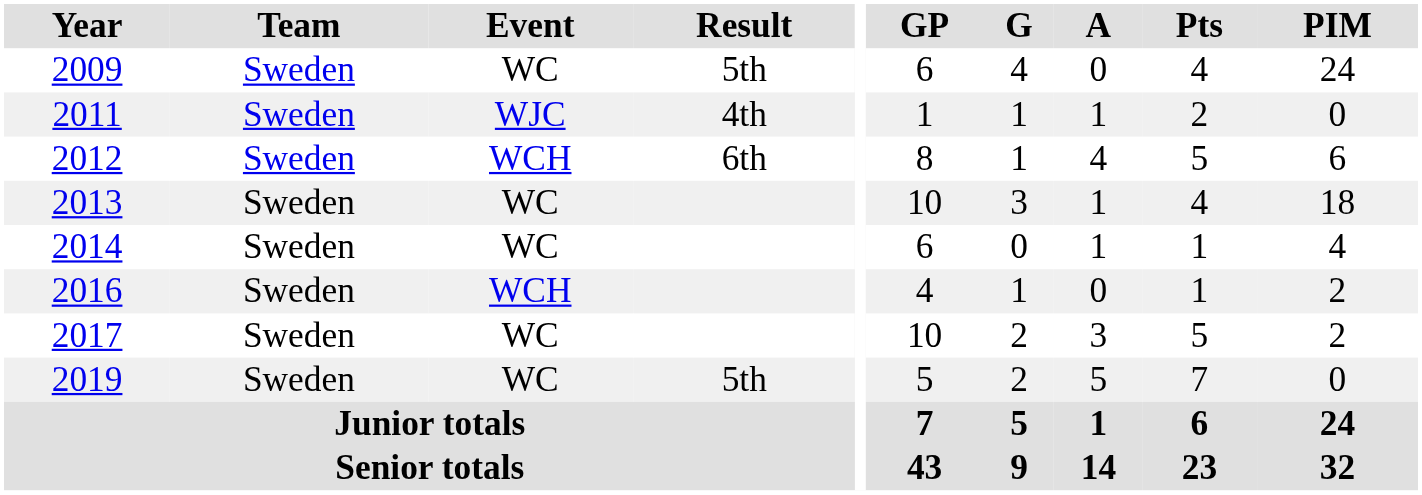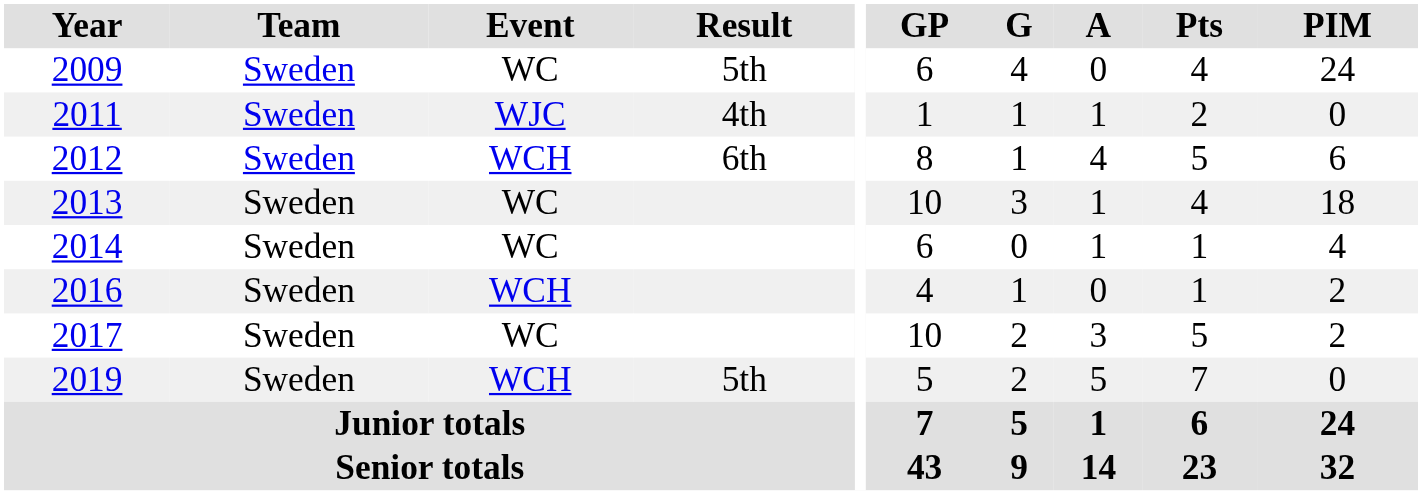 <table border="0" cellpadding="1" cellspacing="0" ID="Table3" style="text-align:center; width:40em">
 <tr bgcolor="#e0e0e0">
 <th>Year</th>
 <th>Team</th>
 <th>Event</th>
 <th>Result</th>
 <th rowspan="99" bgcolor="#ffffff"></th>
 <th>GP</th>
 <th>G</th>
 <th>A</th>
 <th>Pts</th>
 <th>PIM</th>
 </tr>
 <tr>
 <td><a href='#'>2009</a></td>
 <td><a href='#'>Sweden</a></td>
 <td>WC</td>
 <td>5th</td>
 <td>6</td>
 <td>4</td>
 <td>0</td>
 <td>4</td>
 <td>24</td>
 </tr>
 <tr bgcolor="#f0f0f0">
 <td><a href='#'>2011</a></td>
 <td><a href='#'>Sweden</a></td>
 <td><a href='#'>WJC</a></td>
 <td>4th</td>
 <td>1</td>
 <td>1</td>
 <td>1</td>
 <td>2</td>
 <td>0</td>
 </tr>
 <tr>
 <td><a href='#'>2012</a></td>
 <td><a href='#'>Sweden</a></td>
 <td><a href='#'>WCH</a></td>
 <td>6th</td>
 <td>8</td>
 <td>1</td>
 <td>4</td>
 <td>5</td>
 <td>6</td>
 </tr>
 <tr bgcolor="#f0f0f0">
 <td><a href='#'>2013</a></td>
 <td>Sweden</td>
 <td>WC</td>
 <td></td>
 <td>10</td>
 <td>3</td>
 <td>1</td>
 <td>4</td>
 <td>18</td>
 </tr>
 <tr>
 <td><a href='#'>2014</a></td>
 <td>Sweden</td>
 <td>WC</td>
 <td></td>
 <td>6</td>
 <td>0</td>
 <td>1</td>
 <td>1</td>
 <td>4</td>
 </tr>
 <tr bgcolor="#f0f0f0">
 <td><a href='#'>2016</a></td>
 <td>Sweden</td>
 <td><a href='#'>WCH</a></td>
 <td></td>
 <td>4</td>
 <td>1</td>
 <td>0</td>
 <td>1</td>
 <td>2</td>
 </tr>
 <tr>
 <td><a href='#'>2017</a></td>
 <td>Sweden</td>
 <td>WC</td>
 <td></td>
 <td>10</td>
 <td>2</td>
 <td>3</td>
 <td>5</td>
 <td>2</td>
 </tr>
 <tr bgcolor="#f0f0f0">
 <td><a href='#'>2019</a></td>
 <td>Sweden</td>
-<td>WC</td>
+<td><a href='#'>WCH</a></td>
 <td>5th</td>
 <td>5</td>
 <td>2</td>
 <td>5</td>
 <td>7</td>
 <td>0</td>
 </tr>
 <tr bgcolor="#e0e0e0">
 <th colspan="4">Junior totals</th>
 <th>7</th>
 <th>5</th>
 <th>1</th>
 <th>6</th>
 <th>24</th>
 </tr>
 <tr bgcolor="#e0e0e0">
 <th colspan="4">Senior totals</th>
 <th>43</th>
 <th>9</th>
 <th>14</th>
 <th>23</th>
 <th>32</th>
 </tr>
 </table>
